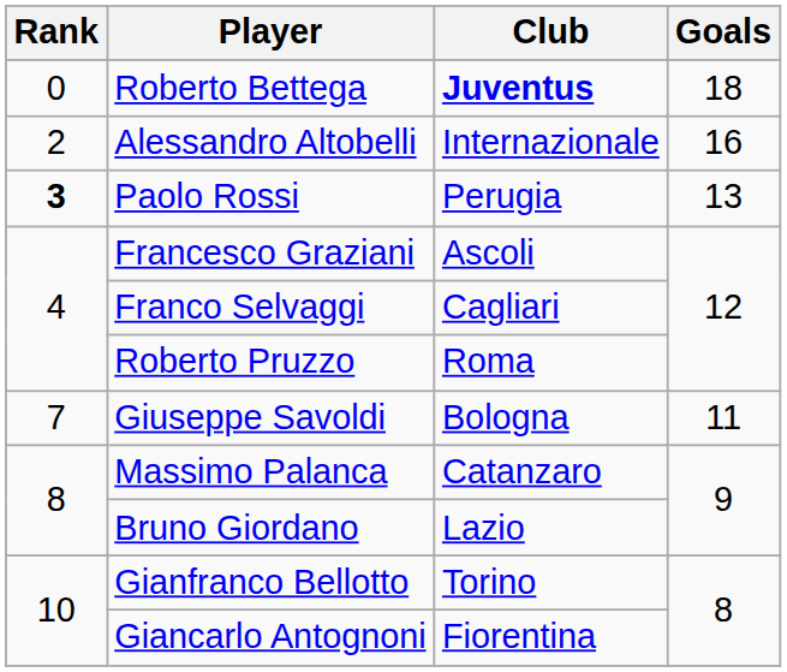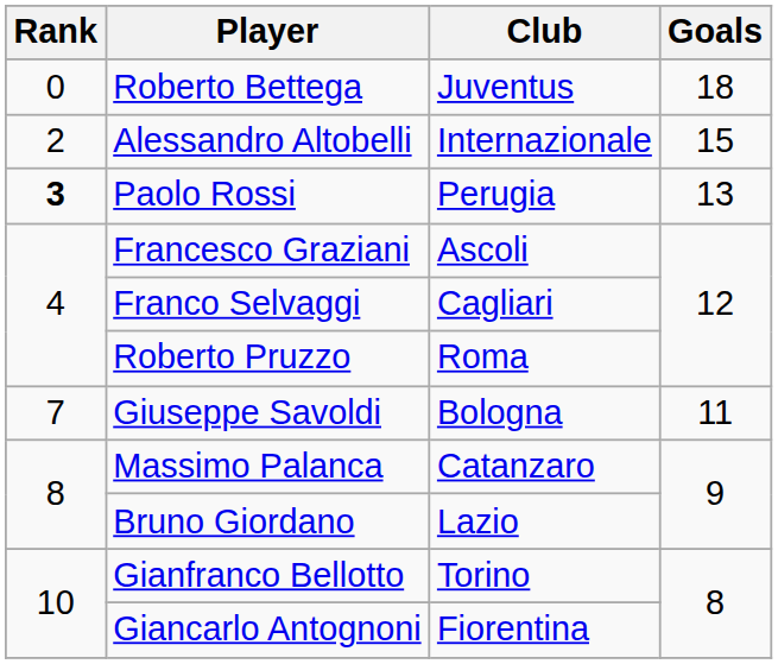 <table class="wikitable" style="text-align:center">
 <tr>
 <th>Rank</th>
 <th>Player</th>
 <th>Club</th>
 <th>Goals</th>
 </tr>
 <tr>
 <td>0</td>
 <td align="left"> <a href='#'>Roberto Bettega</a></td>
-<td align="left"><strong><a href='#'>Juventus</a></strong></td>
+<td align="left"><a href='#'>Juventus</a></td>
 <td>18</td>
 </tr>
 <tr>
 <td>2</td>
 <td align="left"> <a href='#'>Alessandro Altobelli</a></td>
 <td align="left"><a href='#'>Internazionale</a></td>
-<td>16</td>
+<td>15</td>
 </tr>
 <tr>
 <td><strong>3</strong></td>
 <td align="left"> <a href='#'>Paolo Rossi</a></td>
 <td align="left"><a href='#'>Perugia</a></td>
 <td>13</td>
 </tr>
 <tr>
 <td rowspan="3">4</td>
 <td align="left"> <a href='#'>Francesco Graziani</a></td>
 <td align="left"><a href='#'>Ascoli</a></td>
 <td rowspan="3">12</td>
 </tr>
 <tr>
 <td align="left"> <a href='#'>Franco Selvaggi</a></td>
 <td align="left"><a href='#'>Cagliari</a></td>
 </tr>
 <tr>
 <td align="left"> <a href='#'>Roberto Pruzzo</a></td>
 <td align="left"><a href='#'>Roma</a></td>
 </tr>
 <tr>
 <td>7</td>
 <td align="left"> <a href='#'>Giuseppe Savoldi</a></td>
 <td align="left"><a href='#'>Bologna</a></td>
 <td>11</td>
 </tr>
 <tr>
 <td rowspan="2">8</td>
 <td align="left"> <a href='#'>Massimo Palanca</a></td>
 <td align="left"><a href='#'>Catanzaro</a></td>
 <td rowspan="2">9</td>
 </tr>
 <tr>
 <td align="left"> <a href='#'>Bruno Giordano</a></td>
 <td align="left"><a href='#'>Lazio</a></td>
 </tr>
 <tr>
 <td rowspan="2">10</td>
 <td align="left"> <a href='#'>Gianfranco Bellotto</a></td>
 <td align="left"><a href='#'>Torino</a></td>
 <td rowspan="2">8</td>
 </tr>
 <tr>
 <td align="left"> <a href='#'>Giancarlo Antognoni</a></td>
 <td align="left"><a href='#'>Fiorentina</a></td>
 </tr>
 </table>
